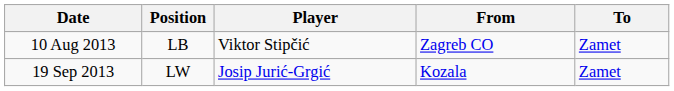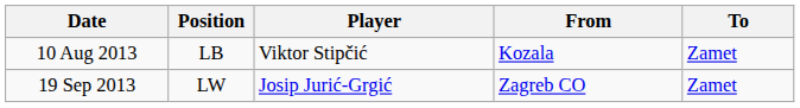 <table class="wikitable" style="font-size:95%; text-align:center;">
 <tr>
 <th width=120>Date</th>
 <th width=60>Position</th>
 <th width=180>Player</th>
 <th width=140>From</th>
 <th width=80>To</th>
 </tr>
 <tr>
 <td>10 Aug 2013</td>
 <td>LB</td>
 <td style="text-align:left;"> Viktor Stipčić</td>
-<td style="text-align:left;"> <a href='#'>Zagreb CO</a></td>
+<td style="text-align:left;"> <a href='#'>Kozala</a></td>
 <td style="text-align:left;"><a href='#'>Zamet</a></td>
 </tr>
 <tr>
 <td>19 Sep 2013</td>
 <td>LW</td>
 <td style="text-align:left;"> <a href='#'>Josip Jurić-Grgić</a></td>
-<td style="text-align:left;"> <a href='#'>Kozala</a></td>
+<td style="text-align:left;"> <a href='#'>Zagreb CO</a></td>
 <td style="text-align:left;"><a href='#'>Zamet</a></td>
 </tr>
 </table>
